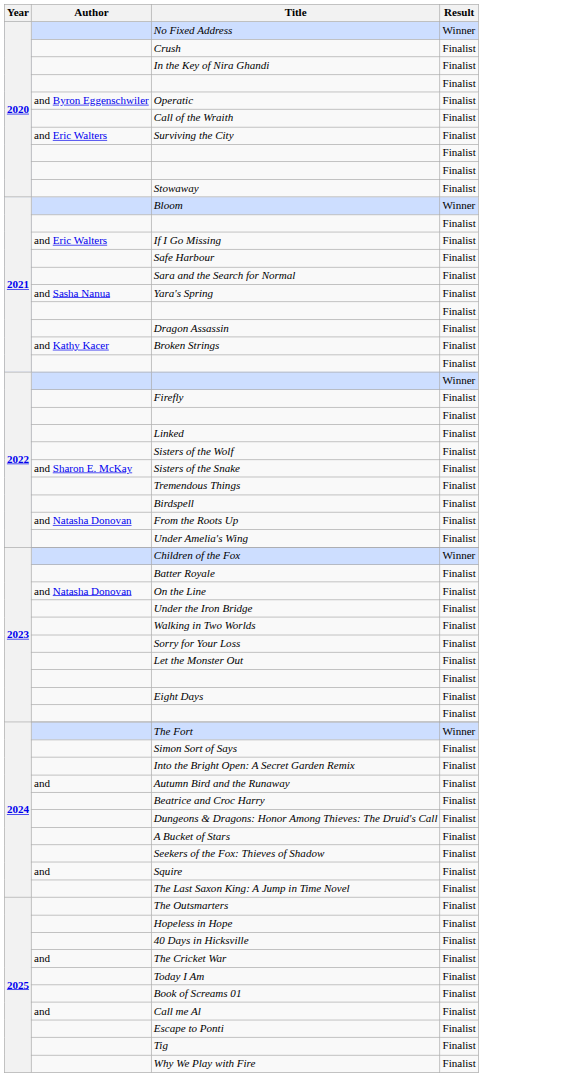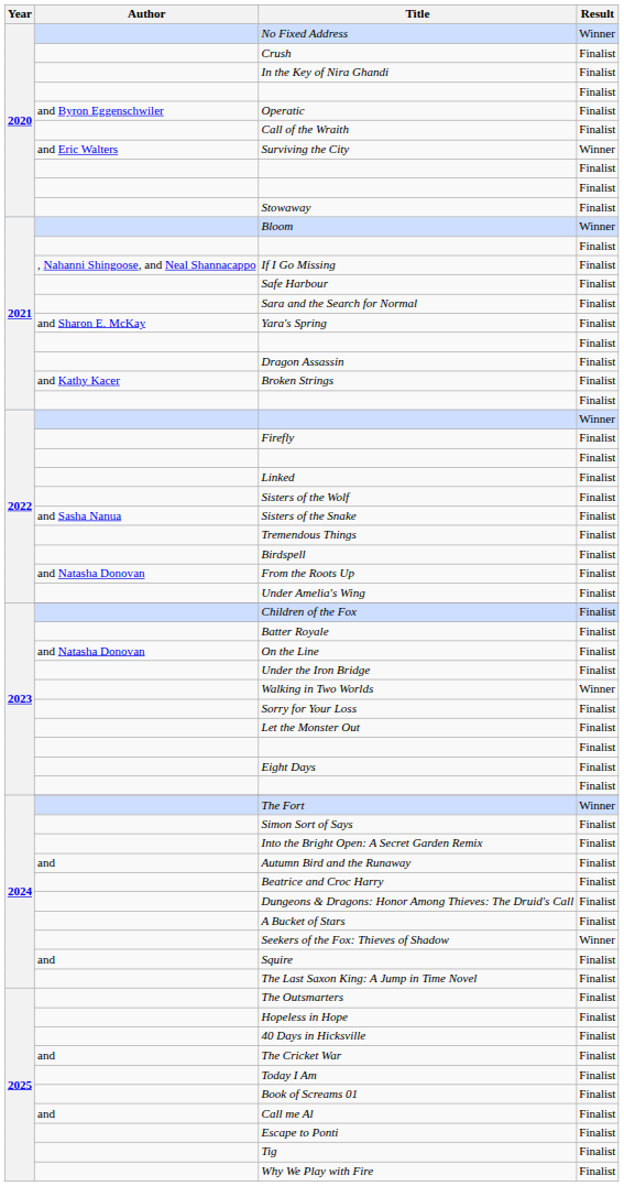 <table class="wikitable sortable mw-collapsible">
 <tr>
 <th>Year</th>
 <th>Author</th>
 <th>Title</th>
 <th>Result</th>
 </tr>
 <tr style=background:#cddeff>
 <th rowspan="10"><a href='#'>2020</a></th>
 <td></td>
 <td><em>No Fixed Address</em></td>
 <td>Winner</td>
 </tr>
 <tr>
 <td></td>
 <td><em>Crush</em></td>
 <td>Finalist</td>
 </tr>
 <tr>
 <td></td>
 <td><em>In the Key of Nira Ghandi</em></td>
 <td>Finalist</td>
 </tr>
 <tr>
 <td></td>
 <td><em></em></td>
 <td>Finalist</td>
 </tr>
 <tr>
 <td> and <a href='#'>Byron Eggenschwiler</a></td>
 <td><em>Operatic</em></td>
 <td>Finalist</td>
 </tr>
 <tr>
 <td></td>
 <td><em>Call of the Wraith</em></td>
 <td>Finalist</td>
 </tr>
 <tr>
 <td> and <a href='#'>Eric Walters</a></td>
 <td><em>Surviving the City</em></td>
-<td>Finalist</td>
+<td>Winner</td>
 </tr>
 <tr>
 <td></td>
 <td><em></em></td>
 <td>Finalist</td>
 </tr>
 <tr>
 <td></td>
 <td><em></em></td>
 <td>Finalist</td>
 </tr>
 <tr>
 <td></td>
 <td><em>Stowaway</em></td>
 <td>Finalist</td>
 </tr>
 <tr style=background:#cddeff>
 <th rowspan="10"><a href='#'>2021</a></th>
 <td></td>
 <td><em>Bloom</em></td>
 <td>Winner</td>
 </tr>
 <tr>
 <td></td>
 <td><em></em></td>
 <td>Finalist</td>
 </tr>
 <tr>
-<td> and <a href='#'>Eric Walters</a></td>
+<td>, <a href='#'>Nahanni Shingoose</a>, and <a href='#'>Neal Shannacappo</a></td>
 <td><em>If I Go Missing</em></td>
 <td>Finalist</td>
 </tr>
 <tr>
 <td></td>
 <td><em>Safe Harbour</em></td>
 <td>Finalist</td>
 </tr>
 <tr>
 <td></td>
 <td><em>Sara and the Search for Normal</em></td>
 <td>Finalist</td>
 </tr>
 <tr>
-<td> and <a href='#'>Sasha Nanua</a></td>
+<td> and <a href='#'>Sharon E. McKay</a></td>
 <td><em>Yara's Spring</em></td>
 <td>Finalist</td>
 </tr>
 <tr>
 <td></td>
 <td><em></em></td>
 <td>Finalist</td>
 </tr>
 <tr>
 <td></td>
 <td><em>Dragon Assassin</em></td>
 <td>Finalist</td>
 </tr>
 <tr>
 <td> and <a href='#'>Kathy Kacer</a></td>
 <td><em>Broken Strings</em></td>
 <td>Finalist</td>
 </tr>
 <tr>
 <td></td>
 <td><em></em></td>
 <td>Finalist</td>
 </tr>
 <tr style=background:#cddeff>
 <th rowspan="10"><a href='#'>2022</a></th>
 <td></td>
 <td><em></em></td>
 <td>Winner</td>
 </tr>
 <tr>
 <td></td>
 <td><em>Firefly</em></td>
 <td>Finalist</td>
 </tr>
 <tr>
 <td></td>
 <td><em></em></td>
 <td>Finalist</td>
 </tr>
 <tr>
 <td></td>
 <td><em>Linked</em></td>
 <td>Finalist</td>
 </tr>
 <tr>
 <td></td>
 <td><em>Sisters of the Wolf</em></td>
 <td>Finalist</td>
 </tr>
 <tr>
-<td> and <a href='#'>Sharon E. McKay</a></td>
+<td> and <a href='#'>Sasha Nanua</a></td>
 <td><em>Sisters of the Snake</em></td>
 <td>Finalist</td>
 </tr>
 <tr>
 <td></td>
 <td><em>Tremendous Things</em></td>
 <td>Finalist</td>
 </tr>
 <tr>
 <td></td>
 <td><em>Birdspell</em></td>
 <td>Finalist</td>
 </tr>
 <tr>
 <td> and <a href='#'>Natasha Donovan</a></td>
 <td><em>From the Roots Up</em></td>
 <td>Finalist</td>
 </tr>
 <tr>
 <td></td>
 <td><em>Under Amelia's Wing</em></td>
 <td>Finalist</td>
 </tr>
 <tr>
 <th rowspan="11"><a href='#'>2023</a></th>
 </tr>
 <tr style=background:#cddeff>
 <td></td>
 <td><em>Children of the Fox</em></td>
-<td>Winner</td>
+<td>Finalist</td>
 </tr>
 <tr>
 <td></td>
 <td><em>Batter Royale</em></td>
 <td>Finalist</td>
 </tr>
 <tr>
 <td> and <a href='#'>Natasha Donovan</a></td>
 <td><em>On the Line</em></td>
 <td>Finalist</td>
 </tr>
 <tr>
 <td></td>
 <td><em>Under the Iron Bridge</em></td>
 <td>Finalist</td>
 </tr>
 <tr>
 <td></td>
 <td><em>Walking in Two Worlds</em></td>
-<td>Finalist</td>
+<td>Winner</td>
 </tr>
 <tr>
 <td></td>
 <td><em>Sorry for Your Loss</em></td>
 <td>Finalist</td>
 </tr>
 <tr>
 <td></td>
 <td><em>Let the Monster Out</em></td>
 <td>Finalist</td>
 </tr>
 <tr>
 <td></td>
 <td><em></em></td>
 <td>Finalist</td>
 </tr>
 <tr>
 <td></td>
 <td><em>Eight Days</em></td>
 <td>Finalist</td>
 </tr>
 <tr>
 <td></td>
 <td><em></em></td>
 <td>Finalist</td>
 </tr>
 <tr>
 <th rowspan="11"><a href='#'>2024</a></th>
 </tr>
 <tr style=background:#cddeff>
 <td></td>
 <td><em>The Fort</em></td>
 <td>Winner</td>
 </tr>
 <tr>
 <td></td>
 <td><em>Simon Sort of Says</em></td>
 <td>Finalist</td>
 </tr>
 <tr>
 <td></td>
 <td><em>Into the Bright Open: A Secret Garden Remix </em></td>
 <td>Finalist</td>
 </tr>
 <tr>
 <td> and </td>
 <td><em>Autumn Bird and the Runaway</em></td>
 <td>Finalist</td>
 </tr>
 <tr>
 <td></td>
 <td><em>Beatrice and Croc Harry</em></td>
 <td>Finalist</td>
 </tr>
 <tr>
 <td></td>
 <td><em>Dungeons & Dragons: Honor Among Thieves: The Druid's Call</em></td>
 <td>Finalist</td>
 </tr>
 <tr>
 <td></td>
 <td><em>A Bucket of Stars</em></td>
 <td>Finalist</td>
 </tr>
 <tr>
 <td></td>
 <td><em>Seekers of the Fox: Thieves of Shadow</em></td>
-<td>Finalist</td>
+<td>Winner</td>
 </tr>
 <tr>
 <td> and </td>
 <td><em>Squire</em></td>
 <td>Finalist</td>
 </tr>
 <tr>
 <td></td>
 <td><em>The Last Saxon King: A Jump in Time Novel</em></td>
 <td>Finalist</td>
 </tr>
 <tr>
 <th rowspan="10"><a href='#'>2025</a></th>
 <td></td>
 <td><em>The Outsmarters</em></td>
 <td>Finalist</td>
 </tr>
 <tr>
 <td></td>
 <td><em>Hopeless in Hope</em></td>
 <td>Finalist</td>
 </tr>
 <tr>
 <td></td>
 <td><em>40 Days in Hicksville</em></td>
 <td>Finalist</td>
 </tr>
 <tr>
 <td> and </td>
 <td><em>The Cricket War</em></td>
 <td>Finalist</td>
 </tr>
 <tr>
 <td></td>
 <td><em>Today I Am</em></td>
 <td>Finalist</td>
 </tr>
 <tr>
 <td></td>
 <td><em>Book of Screams 01</em></td>
 <td>Finalist</td>
 </tr>
 <tr>
 <td> and </td>
 <td><em>Call me Al</em></td>
 <td>Finalist</td>
 </tr>
 <tr>
 <td></td>
 <td><em>Escape to Ponti</em></td>
 <td>Finalist</td>
 </tr>
 <tr>
 <td></td>
 <td><em>Tig</em></td>
 <td>Finalist</td>
 </tr>
 <tr>
 <td></td>
 <td><em>Why We Play with Fire</em></td>
 <td>Finalist</td>
 </tr>
 </table>
